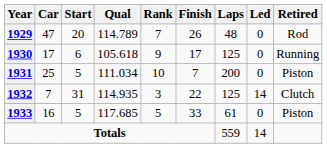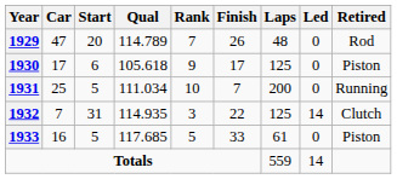 <table class="wikitable" style="text-align:center">
 <tr>
 <th>Year</th>
 <th>Car</th>
 <th>Start</th>
 <th>Qual</th>
 <th>Rank</th>
 <th>Finish</th>
 <th>Laps</th>
 <th>Led</th>
 <th>Retired</th>
 </tr>
 <tr>
 <th><a href='#'>1929</a></th>
 <td>47</td>
 <td>20</td>
 <td>114.789</td>
 <td>7</td>
 <td>26</td>
 <td>48</td>
 <td>0</td>
 <td>Rod</td>
 </tr>
 <tr>
 <th><a href='#'>1930</a></th>
 <td>17</td>
 <td>6</td>
 <td>105.618</td>
 <td>9</td>
 <td>17</td>
 <td>125</td>
 <td>0</td>
-<td>Running</td>
+<td>Piston</td>
 </tr>
 <tr>
 <th><a href='#'>1931</a></th>
 <td>25</td>
 <td>5</td>
 <td>111.034</td>
 <td>10</td>
 <td>7</td>
 <td>200</td>
 <td>0</td>
-<td>Piston</td>
+<td>Running</td>
 </tr>
 <tr>
 <th><a href='#'>1932</a></th>
 <td>7</td>
 <td>31</td>
 <td>114.935</td>
 <td>3</td>
 <td>22</td>
 <td>125</td>
 <td>14</td>
 <td>Clutch</td>
 </tr>
 <tr>
 <th><a href='#'>1933</a></th>
 <td>16</td>
 <td>5</td>
 <td>117.685</td>
 <td>5</td>
 <td>33</td>
 <td>61</td>
 <td>0</td>
 <td>Piston</td>
 </tr>
 <tr>
 <td colspan=6><strong>Totals</strong></td>
 <td>559</td>
 <td>14</td>
 <td></td>
 </tr>
 </table>
